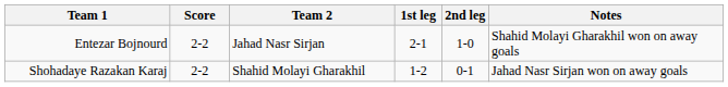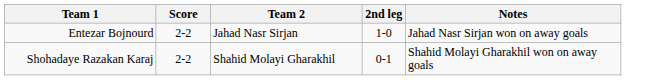 <table class="wikitable" style="text-align:center">
 <tr>
 <th width=195>Team 1</th>
 <th width=65>Score</th>
 <th width=195>Team 2</th>
-<th width=50>1st leg</th>
 <th width=50>2nd leg</th>
 <th width=280>Notes</th>
 </tr>
 <tr>
 <td align="right">Entezar Bojnourd</td>
 <td>2-2</td>
 <td align="left">Jahad Nasr Sirjan</td>
-<td>2-1</td>
 <td>1-0</td>
-<td align="left">Shahid Molayi Gharakhil won on away goals</td>
+<td align="left">Jahad Nasr Sirjan won on away goals</td>
 </tr>
 <tr>
 <td align="right">Shohadaye Razakan Karaj</td>
 <td>2-2</td>
 <td align="left">Shahid Molayi Gharakhil</td>
-<td>1-2</td>
 <td>0-1</td>
-<td align="left">Jahad Nasr Sirjan won on away goals</td>
+<td align="left">Shahid Molayi Gharakhil won on away goals</td>
 </tr>
 </table>
